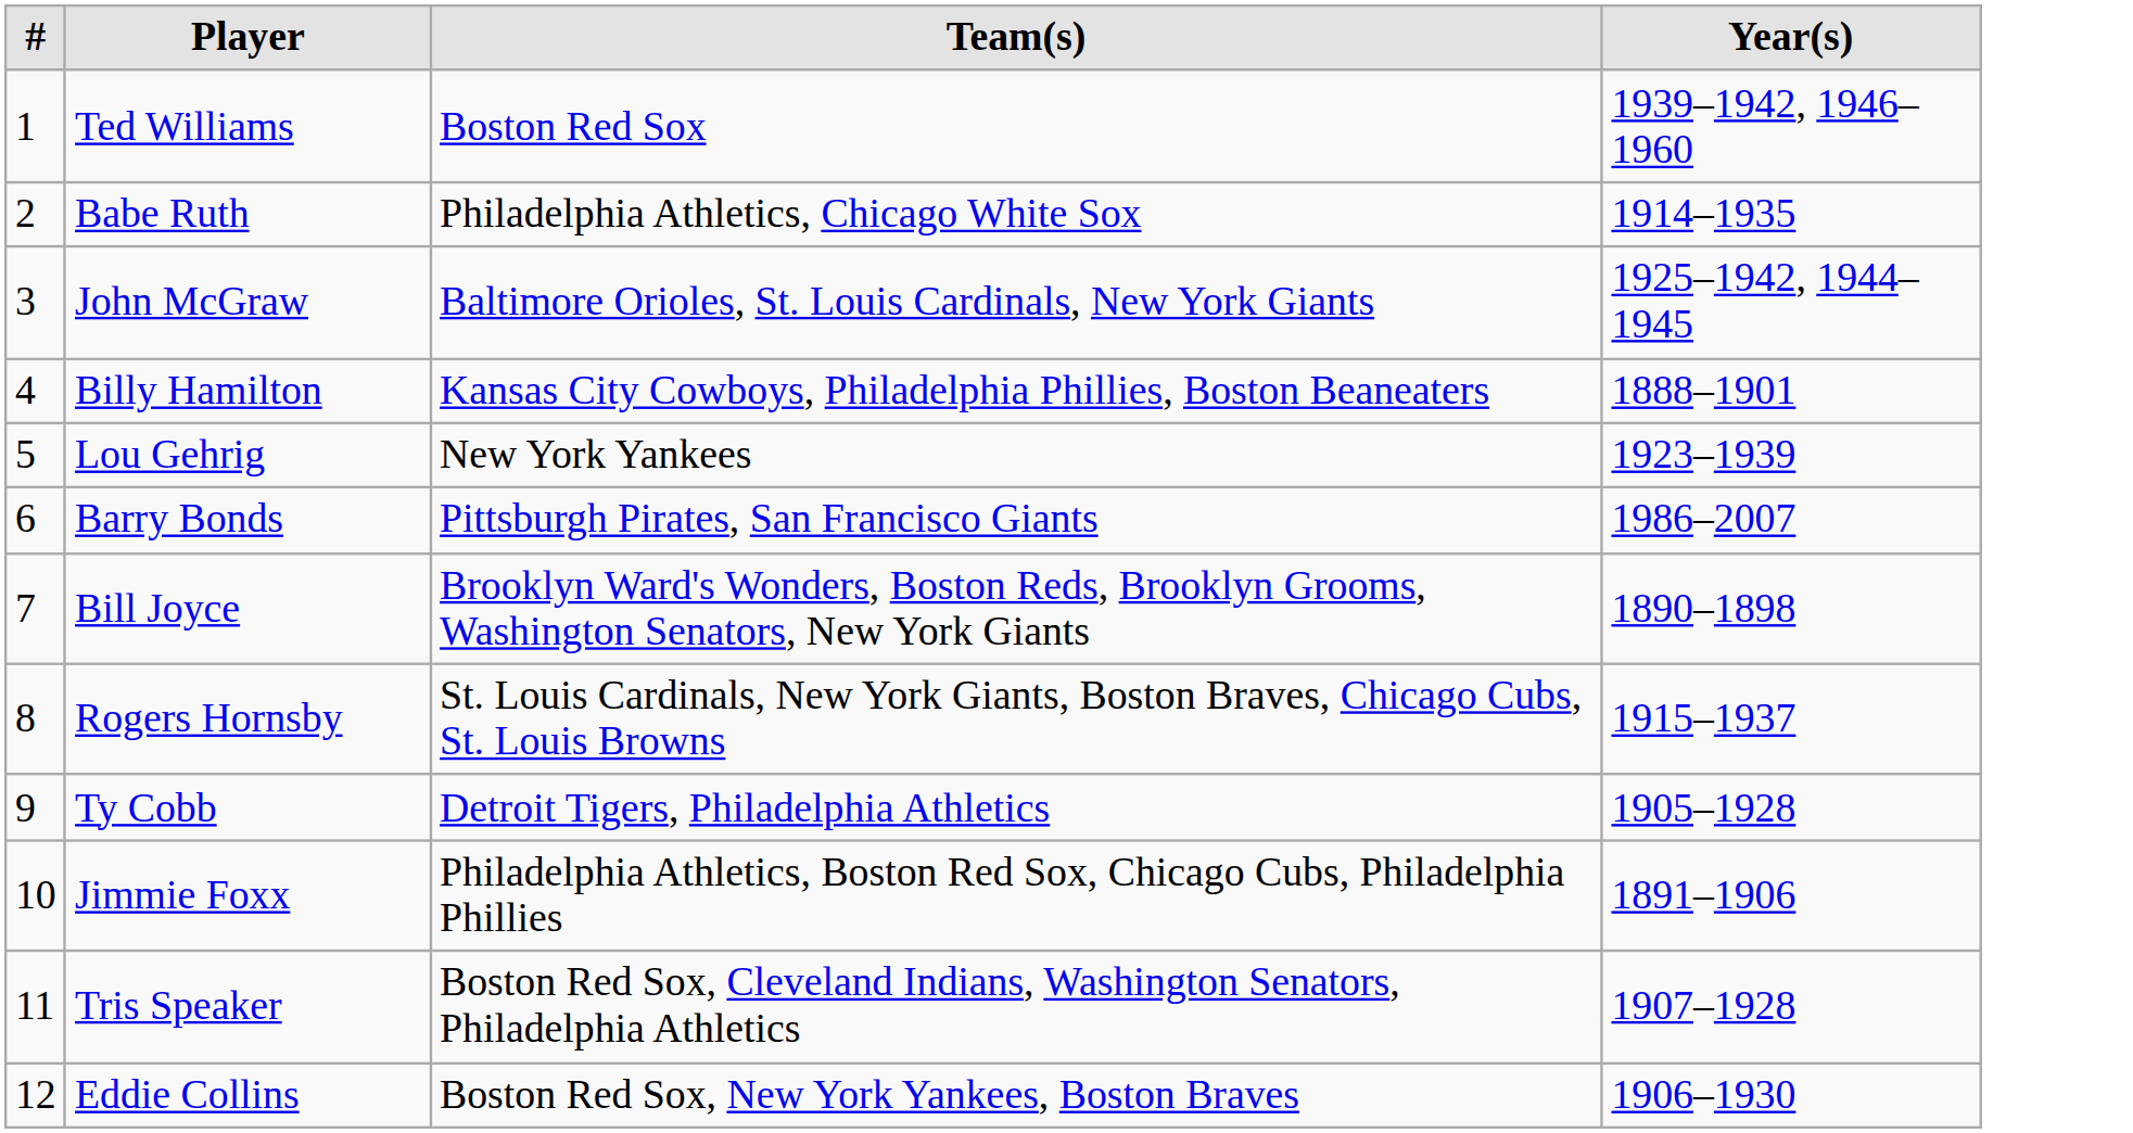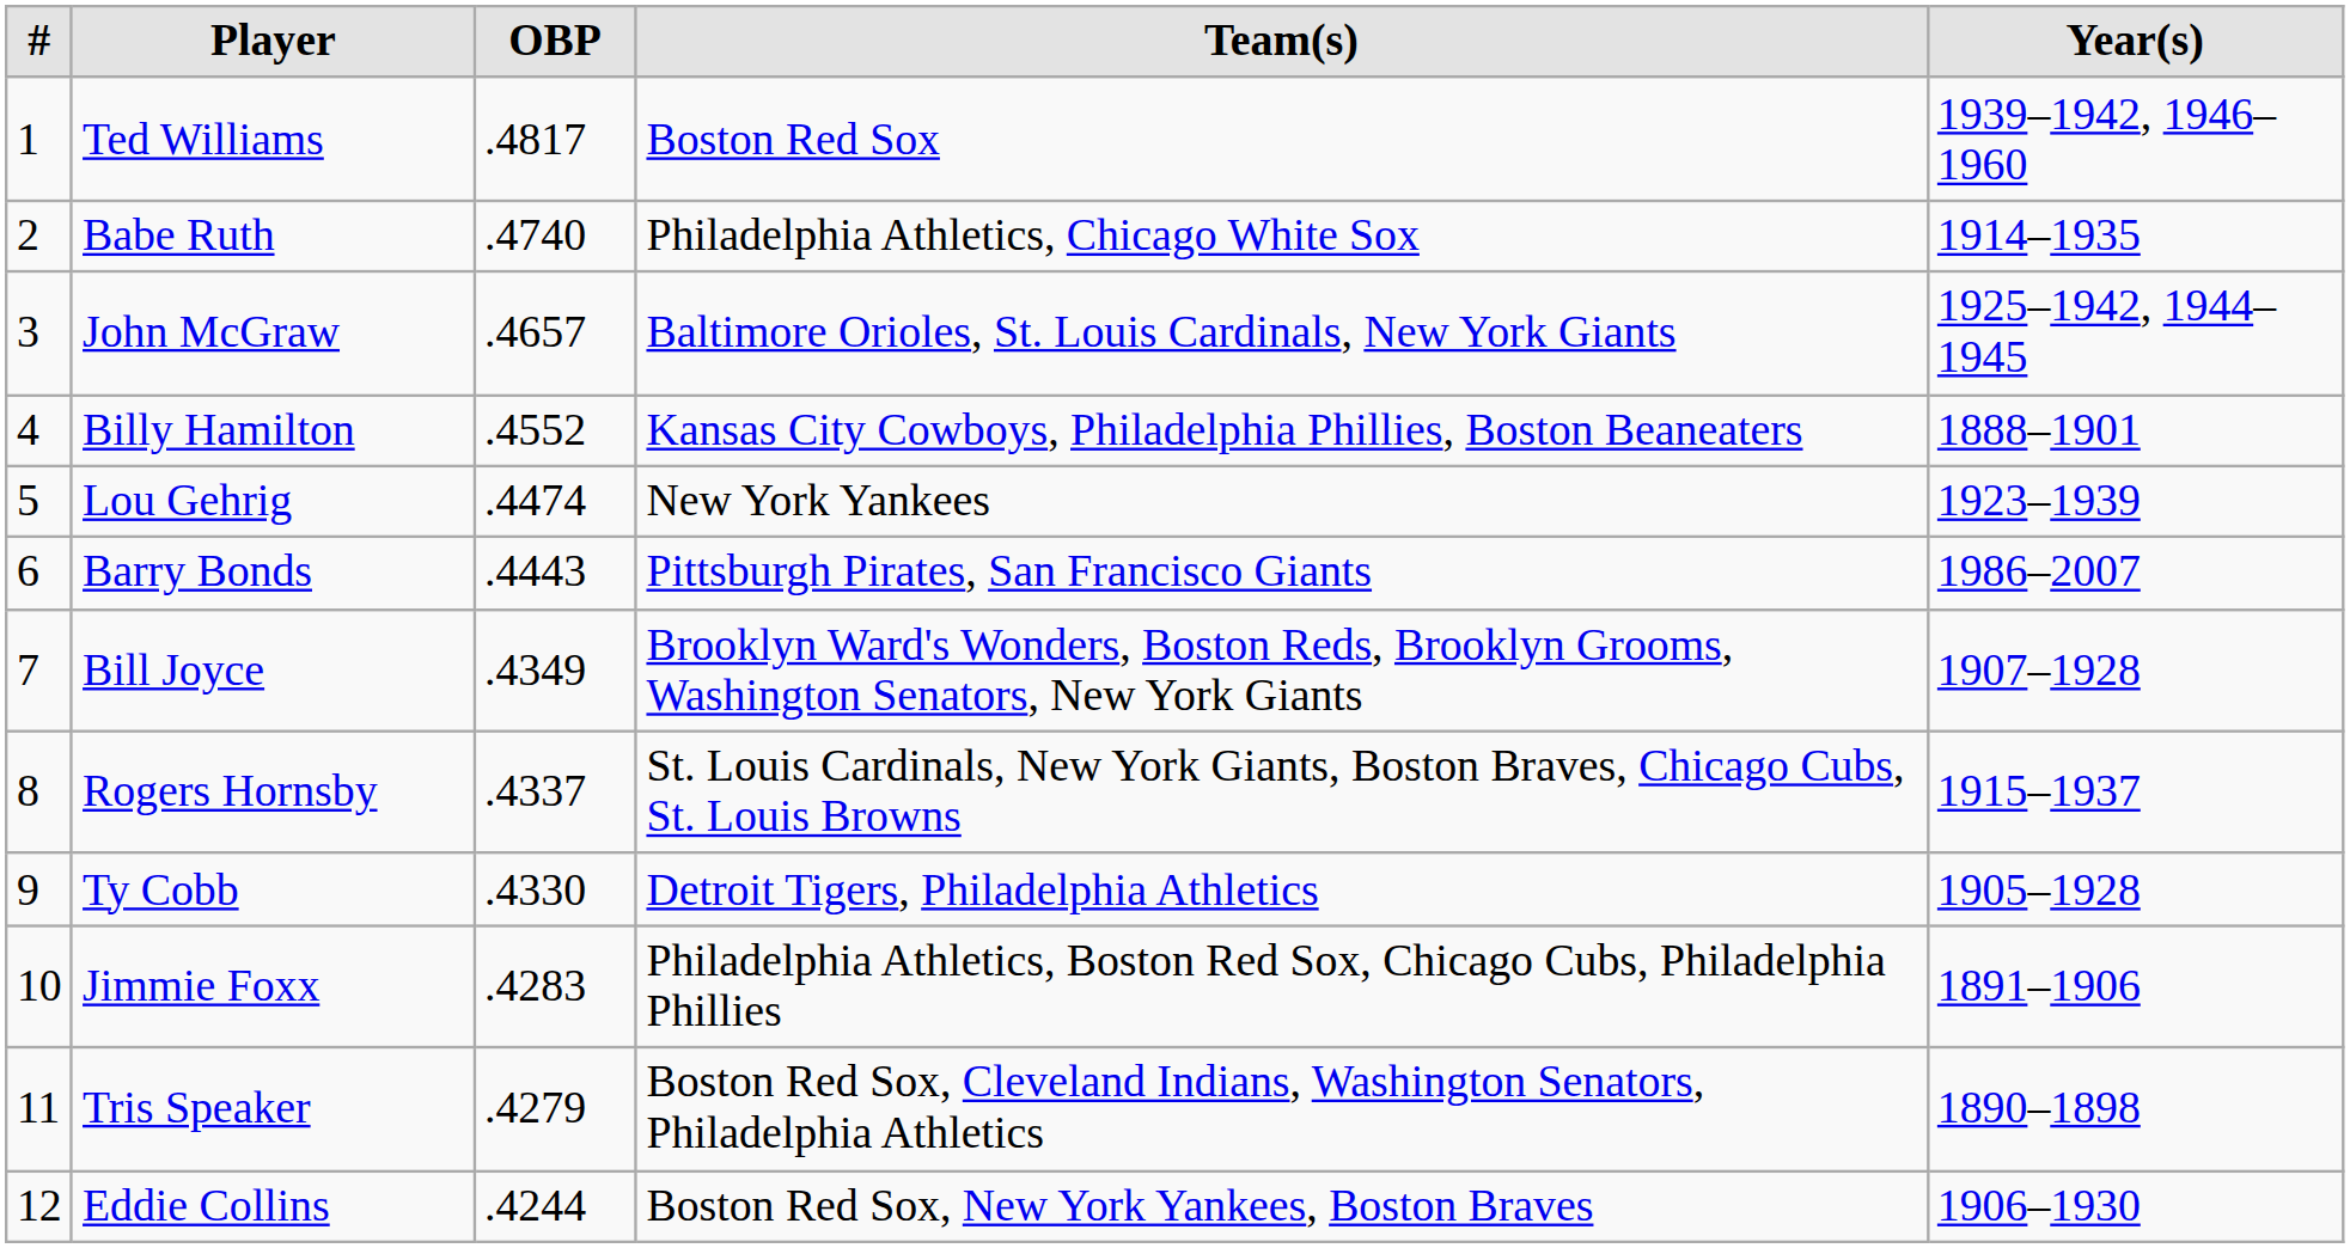 <table class="wikitable sortable" style="border-collapse: collapse;">
 <tr bgcolor="#E3E3E3" align="center">
 <td width="12px"><strong>#</strong></td>
 <td width="135px"><strong>Player</strong></td>
+<td width="50px"><strong>OBP</strong></td>
 <td width="450px"><strong>Team(s)</strong></td>
 <td width="140px"><strong>Year(s)</strong></td>
 </tr>
 <tr>
 <td>1</td>
 <td><a href='#'>Ted Williams</a></td>
+<td>.4817</td>
 <td><a href='#'>Boston Red Sox</a></td>
 <td><a href='#'>1939</a>–<a href='#'>1942</a>, <a href='#'>1946</a>–<a href='#'>1960</a></td>
 </tr>
 <tr>
 <td>2</td>
 <td><a href='#'>Babe Ruth</a></td>
+<td>.4740</td>
 <td>Philadelphia Athletics, <a href='#'>Chicago White Sox</a></td>
 <td><a href='#'>1914</a>–<a href='#'>1935</a></td>
 </tr>
 <tr>
 <td>3</td>
 <td><a href='#'>John McGraw</a></td>
+<td>.4657</td>
 <td><a href='#'>Baltimore Orioles</a>, <a href='#'>St. Louis Cardinals</a>, <a href='#'>New York Giants</a></td>
 <td><a href='#'>1925</a>–<a href='#'>1942</a>, <a href='#'>1944</a>–<a href='#'>1945</a></td>
 </tr>
 <tr>
 <td>4</td>
 <td><a href='#'>Billy Hamilton</a></td>
+<td>.4552</td>
 <td><a href='#'>Kansas City Cowboys</a>, <a href='#'>Philadelphia Phillies</a>, <a href='#'>Boston Beaneaters</a></td>
 <td><a href='#'>1888</a>–<a href='#'>1901</a></td>
 </tr>
 <tr>
 <td>5</td>
 <td><a href='#'>Lou Gehrig</a></td>
+<td>.4474</td>
 <td>New York Yankees</td>
 <td><a href='#'>1923</a>–<a href='#'>1939</a></td>
 </tr>
 <tr>
 <td>6</td>
 <td><a href='#'>Barry Bonds</a></td>
+<td>.4443</td>
 <td><a href='#'>Pittsburgh Pirates</a>, <a href='#'>San Francisco Giants</a></td>
 <td><a href='#'>1986</a>–<a href='#'>2007</a></td>
 </tr>
 <tr>
 <td>7</td>
 <td><a href='#'>Bill Joyce</a></td>
+<td>.4349</td>
 <td><a href='#'>Brooklyn Ward's Wonders</a>, <a href='#'>Boston Reds</a>, <a href='#'>Brooklyn Grooms</a>, <a href='#'>Washington Senators</a>, New York Giants</td>
-<td><a href='#'>1890</a>–<a href='#'>1898</a></td>
+<td><a href='#'>1907</a>–<a href='#'>1928</a></td>
 </tr>
 <tr>
 <td>8</td>
 <td><a href='#'>Rogers Hornsby</a></td>
+<td>.4337</td>
 <td>St. Louis Cardinals, New York Giants, Boston Braves, <a href='#'>Chicago Cubs</a>, <a href='#'>St. Louis Browns</a></td>
 <td><a href='#'>1915</a>–<a href='#'>1937</a></td>
 </tr>
 <tr>
 <td>9</td>
 <td><a href='#'>Ty Cobb</a></td>
+<td>.4330</td>
 <td><a href='#'>Detroit Tigers</a>, <a href='#'>Philadelphia Athletics</a></td>
 <td><a href='#'>1905</a>–<a href='#'>1928</a></td>
 </tr>
 <tr>
 <td>10</td>
 <td><a href='#'>Jimmie Foxx</a></td>
+<td>.4283</td>
 <td>Philadelphia Athletics, Boston Red Sox, Chicago Cubs, Philadelphia Phillies</td>
 <td><a href='#'>1891</a>–<a href='#'>1906</a></td>
 </tr>
 <tr>
 <td>11</td>
 <td><a href='#'>Tris Speaker</a></td>
+<td>.4279</td>
 <td>Boston Red Sox, <a href='#'>Cleveland Indians</a>, <a href='#'>Washington Senators</a>, Philadelphia Athletics</td>
-<td><a href='#'>1907</a>–<a href='#'>1928</a></td>
+<td><a href='#'>1890</a>–<a href='#'>1898</a></td>
 </tr>
 <tr>
 <td>12</td>
 <td><a href='#'>Eddie Collins</a></td>
+<td>.4244</td>
 <td>Boston Red Sox, <a href='#'>New York Yankees</a>, <a href='#'>Boston Braves</a></td>
 <td><a href='#'>1906</a>–<a href='#'>1930</a></td>
 </tr>
 </table>
